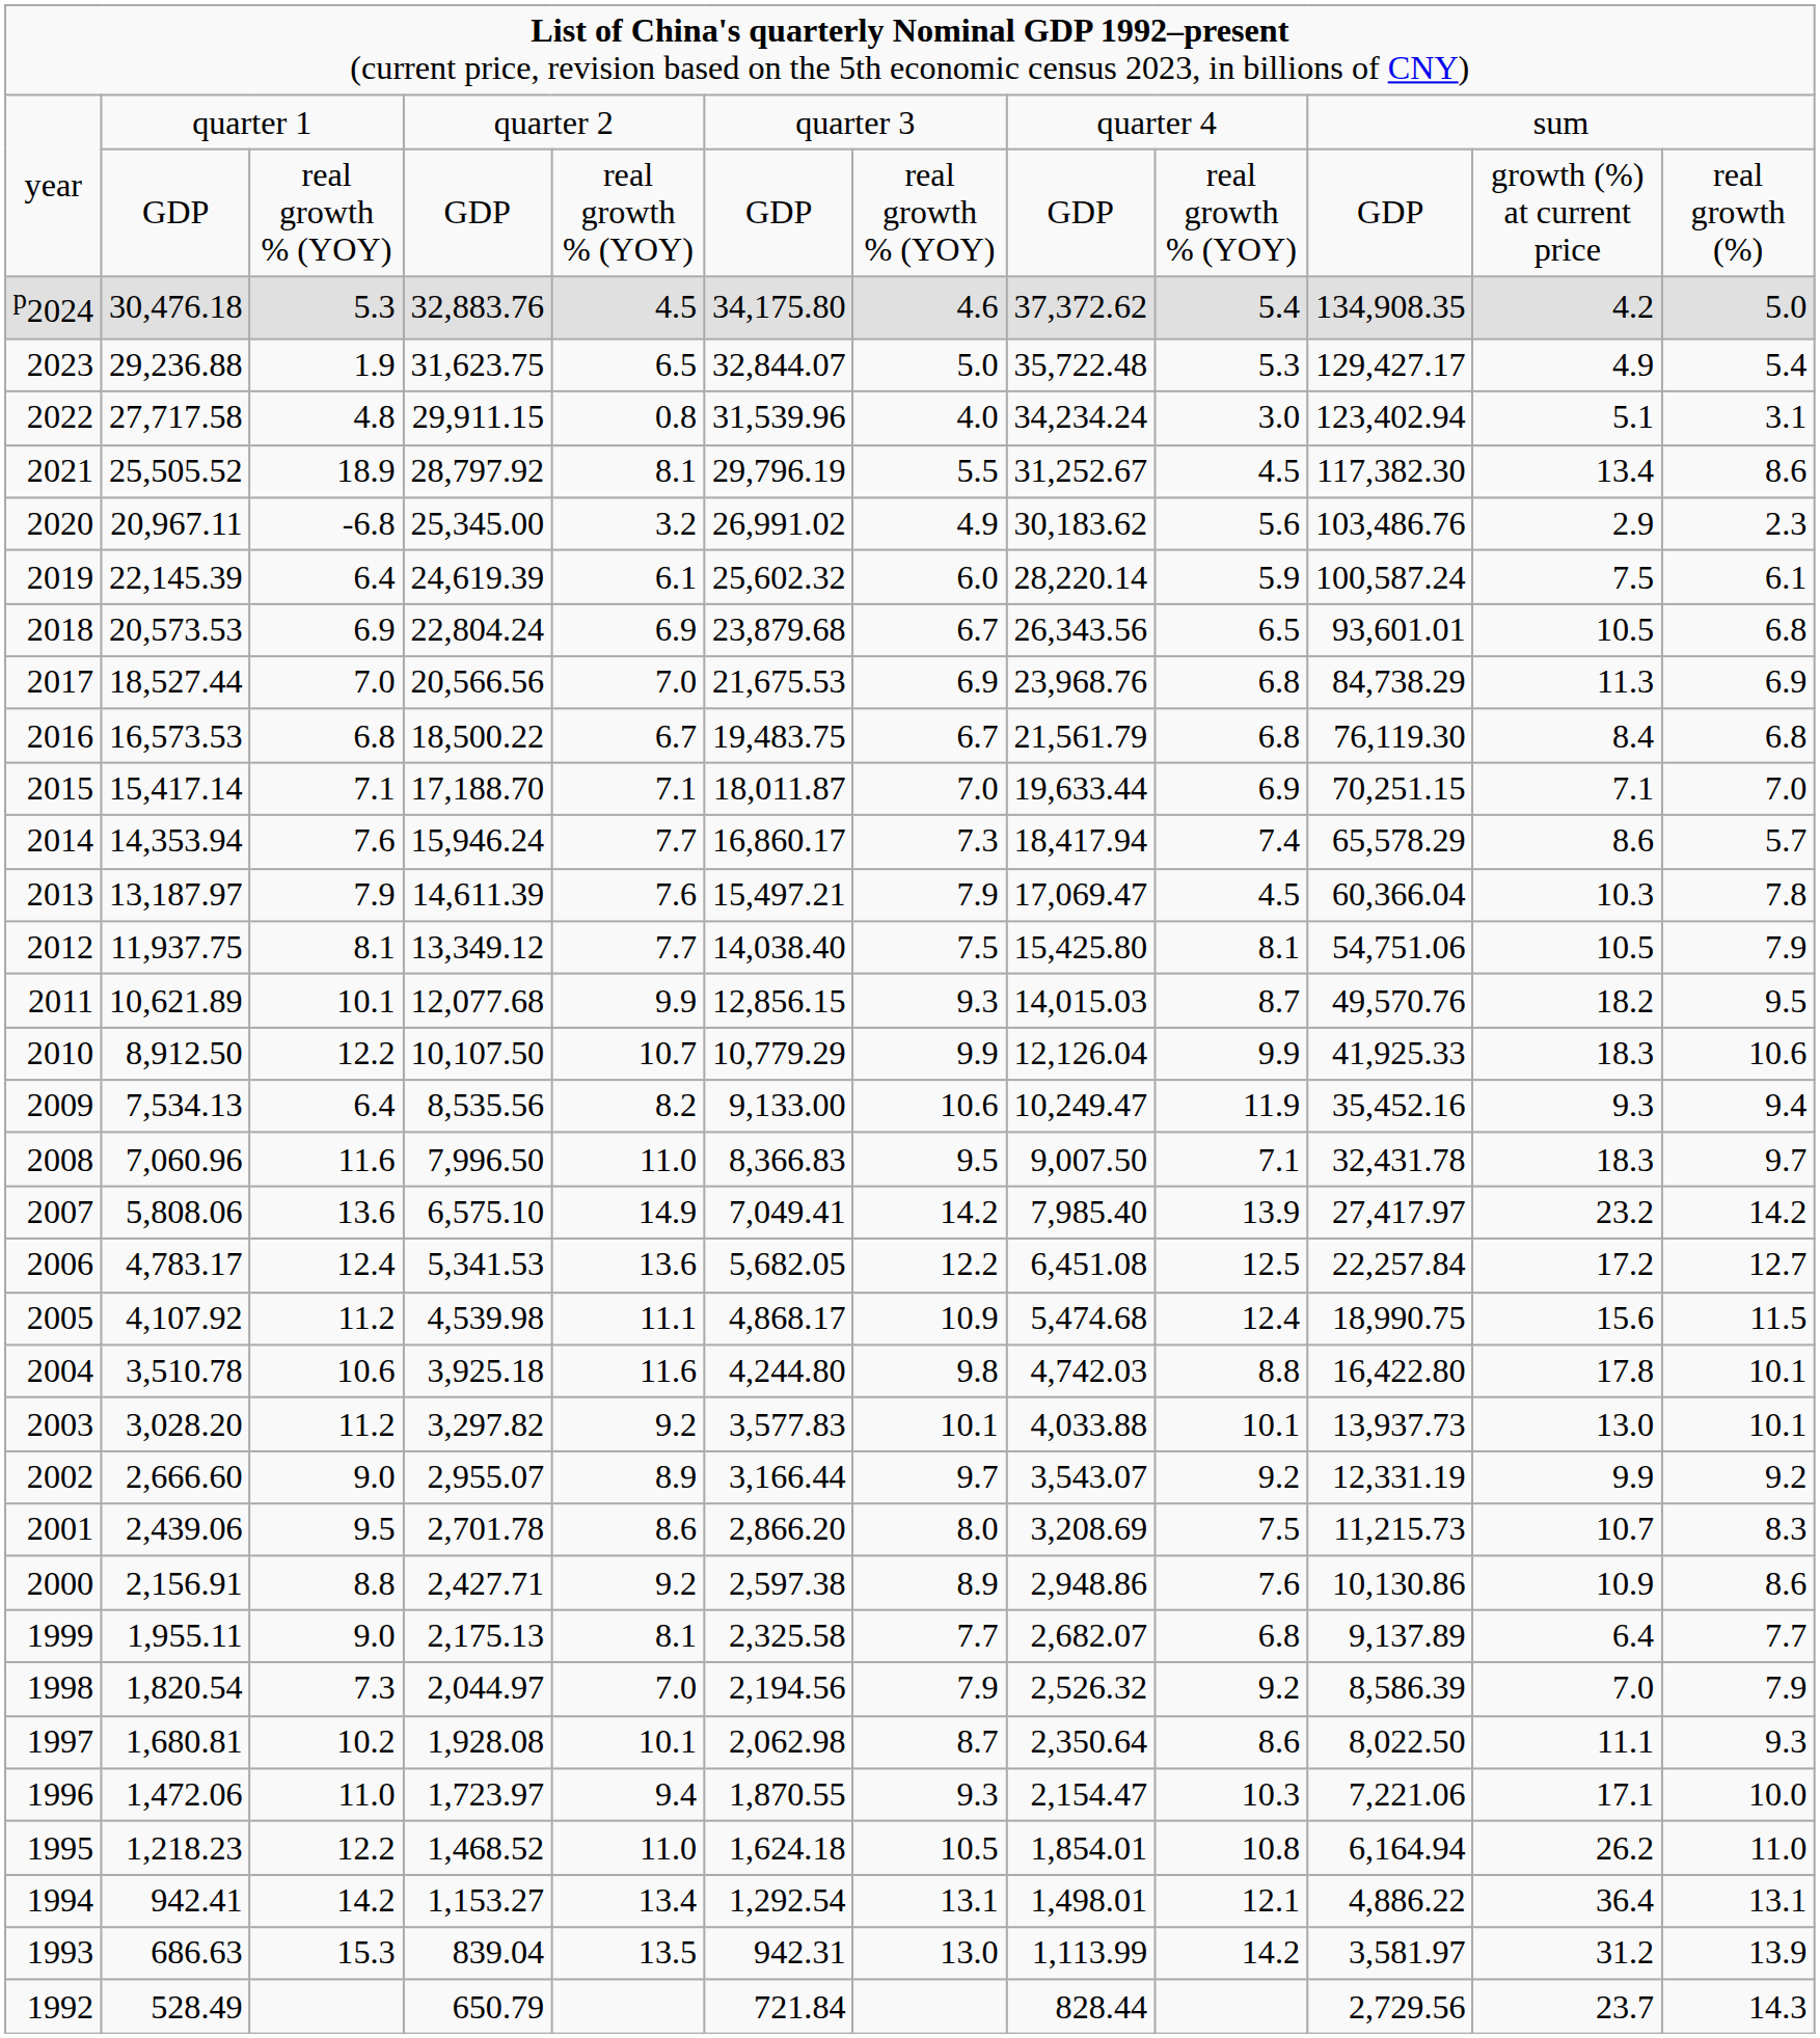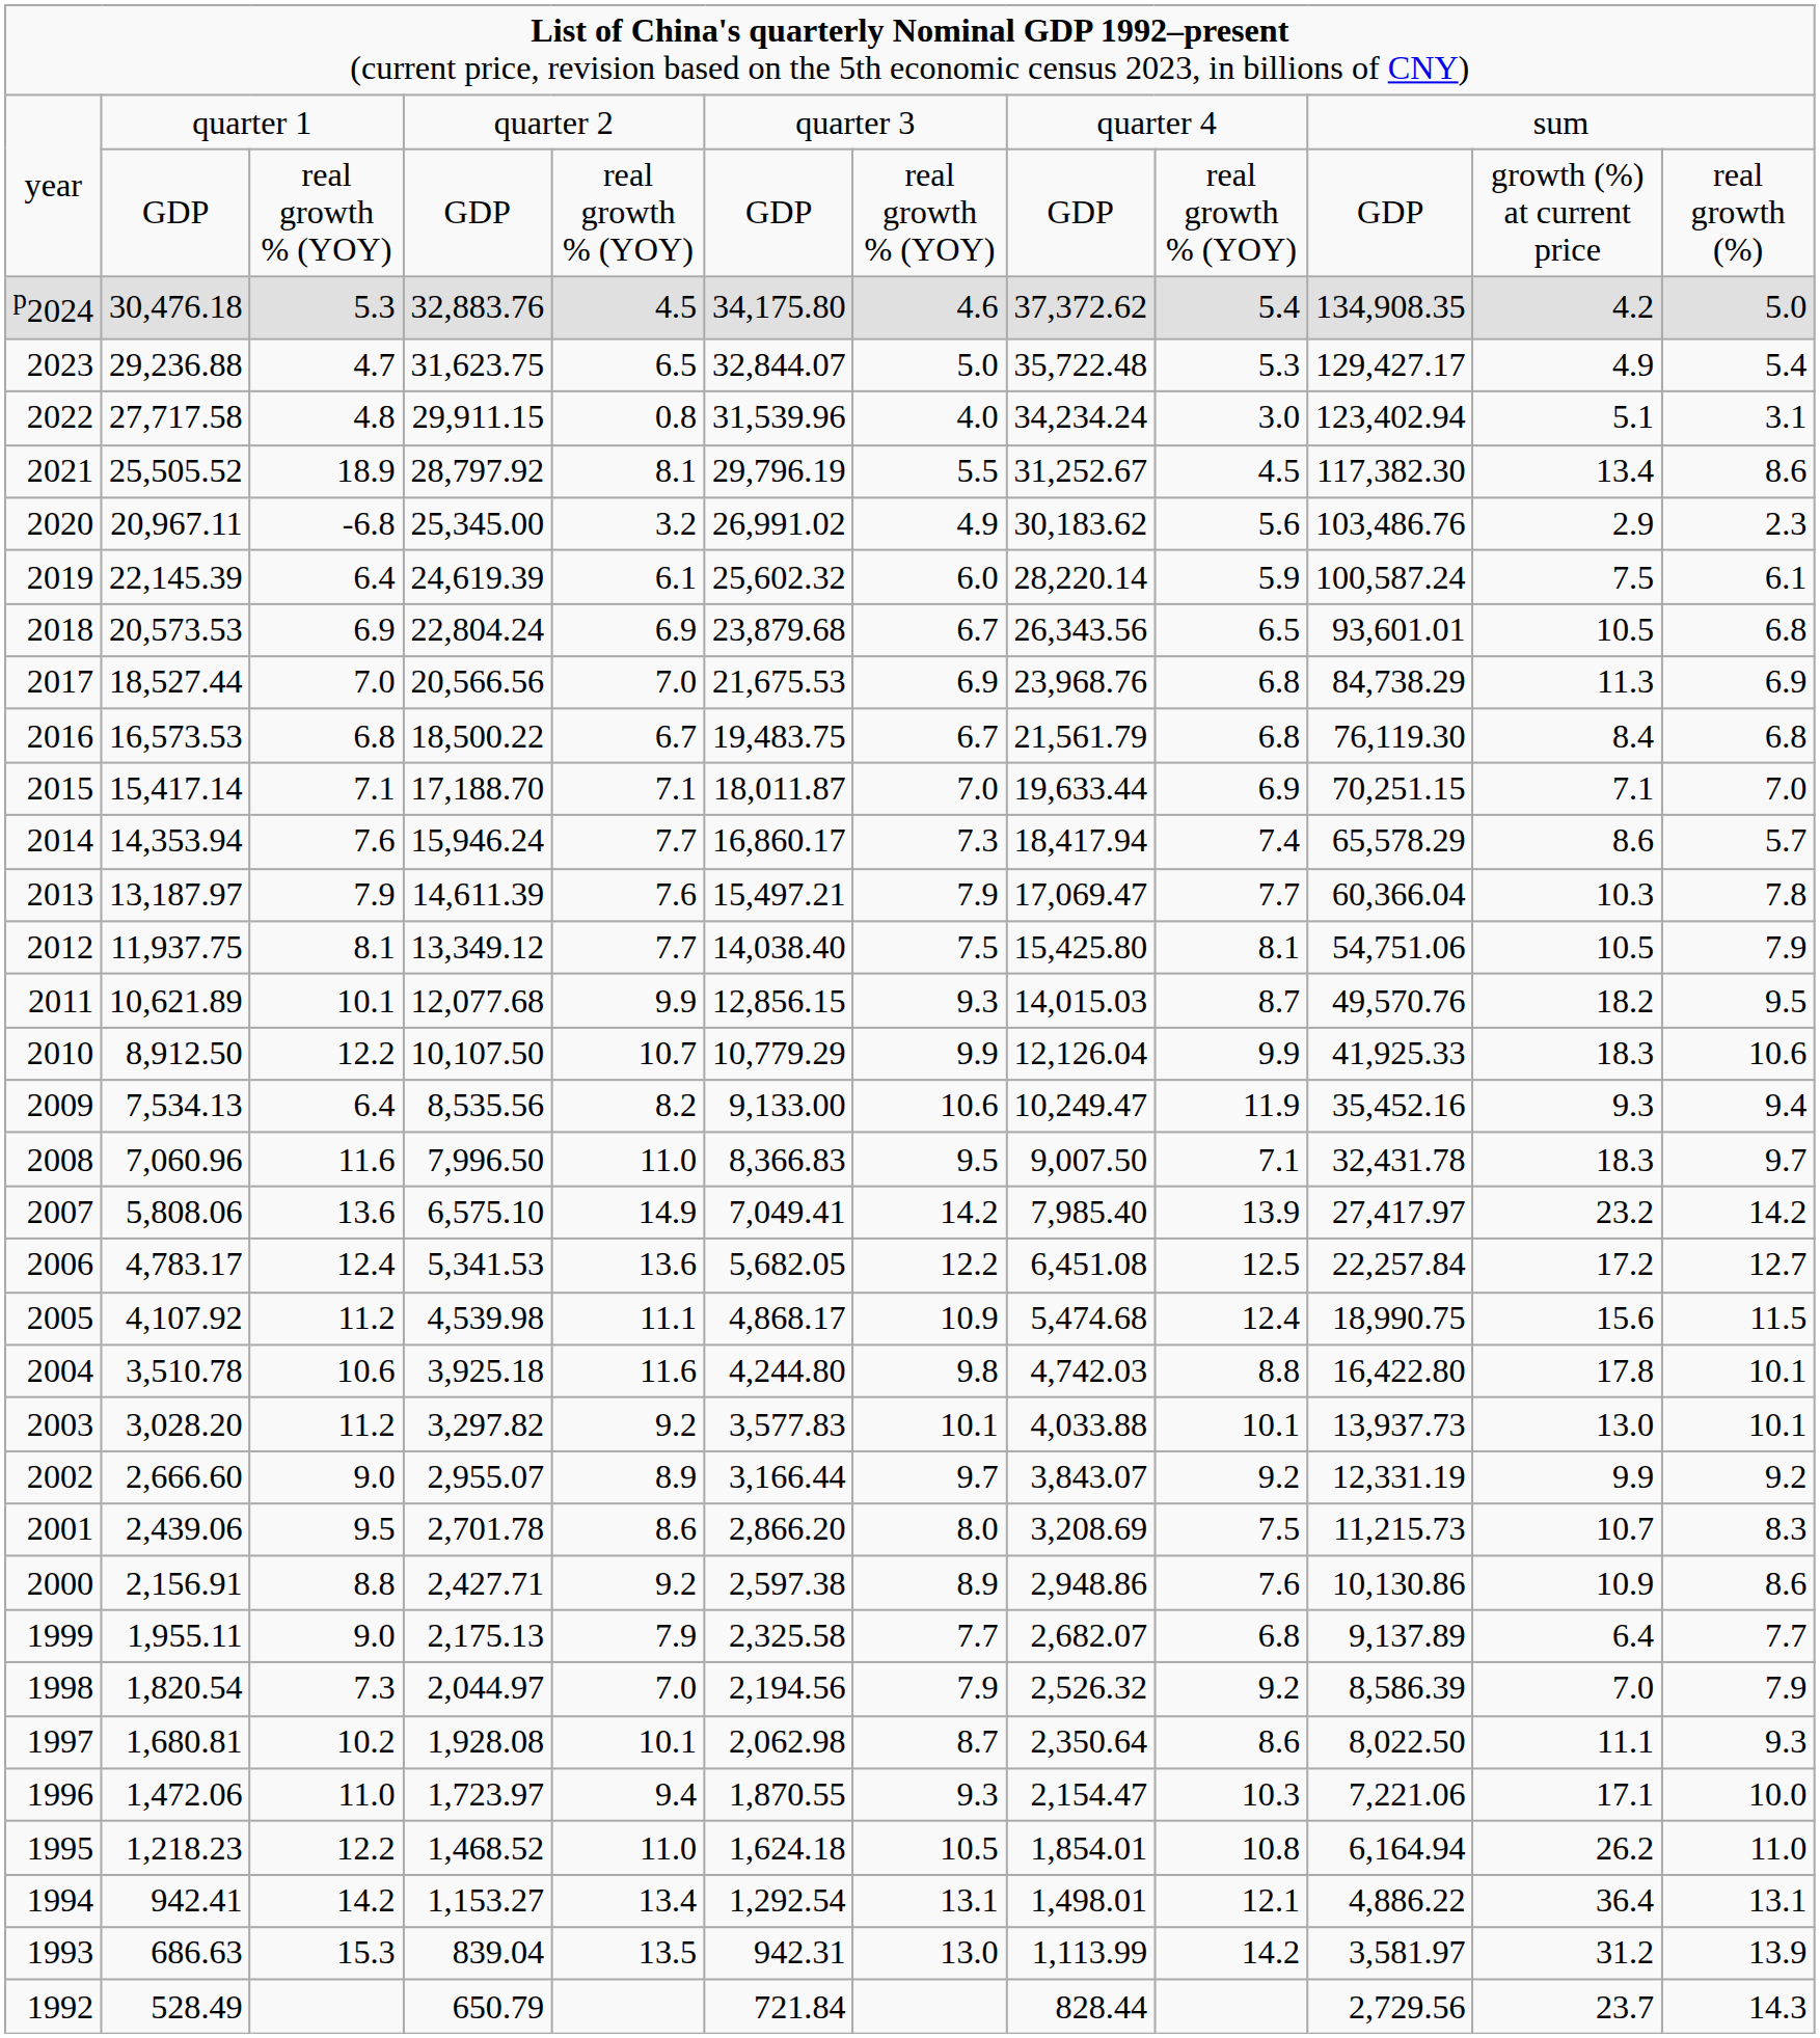 <table class=wikitable>
 <tr align=center>
 <td colspan=12><strong>List of China's quarterly  Nominal GDP 1992–present</strong> <br>(current price, revision based on the 5th economic census 2023, in billions of <a href='#'>CNY</a>) </td>
 </tr>
 <tr style="vertical-align:middle; text-align:center;">
 <td rowspan=2>year</td>
 <td colspan=2>quarter 1</td>
 <td colspan=2>quarter 2</td>
 <td colspan=2>quarter 3</td>
 <td colspan=2>quarter 4</td>
 <td colspan=3>sum</td>
 </tr>
 <tr align=center>
 <td>GDP</td>
 <td><span>real growth<br>% (YOY)</span></td>
 <td>GDP</td>
 <td><span>real growth<br>% (YOY)</span></td>
 <td>GDP</td>
 <td><span>real growth<br>% (YOY)</span></td>
 <td>GDP</td>
 <td><span>real growth<br>% (YOY)</span></td>
 <td>GDP</td>
 <td>growth (%)<br><span>at current price</span></td>
 <td><span>real growth</span><br>(%)</td>
 </tr>
 <tr style="text-align:right; background:#e0e0e0;">
 <td><sup>p</sup>2024</td>
 <td>30,476.18</td>
 <td>5.3</td>
 <td>32,883.76</td>
 <td>4.5</td>
 <td>34,175.80</td>
 <td>4.6</td>
 <td>37,372.62</td>
 <td>5.4</td>
 <td>134,908.35</td>
 <td>4.2</td>
 <td>5.0</td>
 </tr>
 <tr align=right>
 <td>2023</td>
 <td>29,236.88</td>
-<td>1.9</td>
+<td>4.7</td>
 <td>31,623.75</td>
 <td>6.5</td>
 <td>32,844.07</td>
 <td>5.0</td>
 <td>35,722.48</td>
 <td>5.3</td>
 <td>129,427.17</td>
 <td>4.9</td>
 <td>5.4</td>
 </tr>
 <tr align=right>
 <td>2022</td>
 <td>27,717.58</td>
 <td>4.8</td>
 <td>29,911.15</td>
 <td>0.8</td>
 <td>31,539.96</td>
 <td>4.0</td>
 <td>34,234.24</td>
 <td>3.0</td>
 <td>123,402.94</td>
 <td>5.1</td>
 <td>3.1</td>
 </tr>
 <tr align=right>
 <td>2021</td>
 <td>25,505.52</td>
 <td>18.9</td>
 <td>28,797.92</td>
 <td>8.1</td>
 <td>29,796.19</td>
 <td>5.5</td>
 <td>31,252.67</td>
 <td>4.5</td>
 <td>117,382.30</td>
 <td>13.4</td>
 <td>8.6</td>
 </tr>
 <tr align=right>
 <td>2020</td>
 <td>20,967.11</td>
 <td>-6.8</td>
 <td>25,345.00</td>
 <td>3.2</td>
 <td>26,991.02</td>
 <td>4.9</td>
 <td>30,183.62</td>
 <td>5.6</td>
 <td>103,486.76</td>
 <td>2.9</td>
 <td>2.3</td>
 </tr>
 <tr align=right>
 <td>2019</td>
 <td>22,145.39</td>
 <td>6.4</td>
 <td>24,619.39</td>
 <td>6.1</td>
 <td>25,602.32</td>
 <td>6.0</td>
 <td>28,220.14</td>
 <td>5.9</td>
 <td>100,587.24</td>
 <td>7.5</td>
 <td>6.1</td>
 </tr>
 <tr align=right>
 <td>2018</td>
 <td>20,573.53</td>
 <td>6.9</td>
 <td>22,804.24</td>
 <td>6.9</td>
 <td>23,879.68</td>
 <td>6.7</td>
 <td>26,343.56</td>
 <td>6.5</td>
 <td>93,601.01</td>
 <td>10.5</td>
 <td>6.8</td>
 </tr>
 <tr align=right>
 <td>2017</td>
 <td>18,527.44</td>
 <td>7.0</td>
 <td>20,566.56</td>
 <td>7.0</td>
 <td>21,675.53</td>
 <td>6.9</td>
 <td>23,968.76</td>
 <td>6.8</td>
 <td>84,738.29</td>
 <td>11.3</td>
 <td>6.9</td>
 </tr>
 <tr align=right>
 <td>2016</td>
 <td>16,573.53</td>
 <td>6.8</td>
 <td>18,500.22</td>
 <td>6.7</td>
 <td>19,483.75</td>
 <td>6.7</td>
 <td>21,561.79</td>
 <td>6.8</td>
 <td>76,119.30</td>
 <td>8.4</td>
 <td>6.8</td>
 </tr>
 <tr align=right>
 <td>2015</td>
 <td>15,417.14</td>
 <td>7.1</td>
 <td>17,188.70</td>
 <td>7.1</td>
 <td>18,011.87</td>
 <td>7.0</td>
 <td>19,633.44</td>
 <td>6.9</td>
 <td>70,251.15</td>
 <td>7.1</td>
 <td>7.0</td>
 </tr>
 <tr align=right>
 <td>2014</td>
 <td>14,353.94</td>
 <td>7.6</td>
 <td>15,946.24</td>
 <td>7.7</td>
 <td>16,860.17</td>
 <td>7.3</td>
 <td>18,417.94</td>
 <td>7.4</td>
 <td>65,578.29</td>
 <td>8.6</td>
 <td>5.7</td>
 </tr>
 <tr align=right>
 <td>2013</td>
 <td>13,187.97</td>
 <td>7.9</td>
 <td>14,611.39</td>
 <td>7.6</td>
 <td>15,497.21</td>
 <td>7.9</td>
 <td>17,069.47</td>
-<td>4.5</td>
+<td>7.7</td>
 <td>60,366.04</td>
 <td>10.3</td>
 <td>7.8</td>
 </tr>
 <tr align=right>
 <td>2012</td>
 <td>11,937.75</td>
 <td>8.1</td>
 <td>13,349.12</td>
 <td>7.7</td>
 <td>14,038.40</td>
 <td>7.5</td>
 <td>15,425.80</td>
 <td>8.1</td>
 <td>54,751.06</td>
 <td>10.5</td>
 <td>7.9</td>
 </tr>
 <tr align=right>
 <td>2011</td>
 <td>10,621.89</td>
 <td>10.1</td>
 <td>12,077.68</td>
 <td>9.9</td>
 <td>12,856.15</td>
 <td>9.3</td>
 <td>14,015.03</td>
 <td>8.7</td>
 <td>49,570.76</td>
 <td>18.2</td>
 <td>9.5</td>
 </tr>
 <tr align=right>
 <td>2010</td>
 <td>8,912.50</td>
 <td>12.2</td>
 <td>10,107.50</td>
 <td>10.7</td>
 <td>10,779.29</td>
 <td>9.9</td>
 <td>12,126.04</td>
 <td>9.9</td>
 <td>41,925.33</td>
 <td>18.3</td>
 <td>10.6</td>
 </tr>
 <tr align=right>
 <td>2009</td>
 <td>7,534.13</td>
 <td>6.4</td>
 <td>8,535.56</td>
 <td>8.2</td>
 <td>9,133.00</td>
 <td>10.6</td>
 <td>10,249.47</td>
 <td>11.9</td>
 <td>35,452.16</td>
 <td>9.3</td>
 <td>9.4</td>
 </tr>
 <tr align=right>
 <td>2008</td>
 <td>7,060.96</td>
 <td>11.6</td>
 <td>7,996.50</td>
 <td>11.0</td>
 <td>8,366.83</td>
 <td>9.5</td>
 <td>9,007.50</td>
 <td>7.1</td>
 <td>32,431.78</td>
 <td>18.3</td>
 <td>9.7</td>
 </tr>
 <tr align=right>
 <td>2007</td>
 <td>5,808.06</td>
 <td>13.6</td>
 <td>6,575.10</td>
 <td>14.9</td>
 <td>7,049.41</td>
 <td>14.2</td>
 <td>7,985.40</td>
 <td>13.9</td>
 <td>27,417.97</td>
 <td>23.2</td>
 <td>14.2</td>
 </tr>
 <tr align=right>
 <td>2006</td>
 <td>4,783.17</td>
 <td>12.4</td>
 <td>5,341.53</td>
 <td>13.6</td>
 <td>5,682.05</td>
 <td>12.2</td>
 <td>6,451.08</td>
 <td>12.5</td>
 <td>22,257.84</td>
 <td>17.2</td>
 <td>12.7</td>
 </tr>
 <tr align=right>
 <td>2005</td>
 <td>4,107.92</td>
 <td>11.2</td>
 <td>4,539.98</td>
 <td>11.1</td>
 <td>4,868.17</td>
 <td>10.9</td>
 <td>5,474.68</td>
 <td>12.4</td>
 <td>18,990.75</td>
 <td>15.6</td>
 <td>11.5</td>
 </tr>
 <tr align=right>
 <td>2004</td>
 <td>3,510.78</td>
 <td>10.6</td>
 <td>3,925.18</td>
 <td>11.6</td>
 <td>4,244.80</td>
 <td>9.8</td>
 <td>4,742.03</td>
 <td>8.8</td>
 <td>16,422.80</td>
 <td>17.8</td>
 <td>10.1</td>
 </tr>
 <tr align=right>
 <td>2003</td>
 <td>3,028.20</td>
 <td>11.2</td>
 <td>3,297.82</td>
 <td>9.2</td>
 <td>3,577.83</td>
 <td>10.1</td>
 <td>4,033.88</td>
 <td>10.1</td>
 <td>13,937.73</td>
 <td>13.0</td>
 <td>10.1</td>
 </tr>
 <tr align=right>
 <td>2002</td>
 <td>2,666.60</td>
 <td>9.0</td>
 <td>2,955.07</td>
 <td>8.9</td>
 <td>3,166.44</td>
 <td>9.7</td>
-<td>3,543.07</td>
+<td>3,843.07</td>
 <td>9.2</td>
 <td>12,331.19</td>
 <td>9.9</td>
 <td>9.2</td>
 </tr>
 <tr align=right>
 <td>2001</td>
 <td>2,439.06</td>
 <td>9.5</td>
 <td>2,701.78</td>
 <td>8.6</td>
 <td>2,866.20</td>
 <td>8.0</td>
 <td>3,208.69</td>
 <td>7.5</td>
 <td>11,215.73</td>
 <td>10.7</td>
 <td>8.3</td>
 </tr>
 <tr align=right>
 <td>2000</td>
 <td>2,156.91</td>
 <td>8.8</td>
 <td>2,427.71</td>
 <td>9.2</td>
 <td>2,597.38</td>
 <td>8.9</td>
 <td>2,948.86</td>
 <td>7.6</td>
 <td>10,130.86</td>
 <td>10.9</td>
 <td>8.6</td>
 </tr>
 <tr align=right>
 <td>1999</td>
 <td>1,955.11</td>
 <td>9.0</td>
 <td>2,175.13</td>
-<td>8.1</td>
+<td>7.9</td>
 <td>2,325.58</td>
 <td>7.7</td>
 <td>2,682.07</td>
 <td>6.8</td>
 <td>9,137.89</td>
 <td>6.4</td>
 <td>7.7</td>
 </tr>
 <tr align=right>
 <td>1998</td>
 <td>1,820.54</td>
 <td>7.3</td>
 <td>2,044.97</td>
 <td>7.0</td>
 <td>2,194.56</td>
 <td>7.9</td>
 <td>2,526.32</td>
 <td>9.2</td>
 <td>8,586.39</td>
 <td>7.0</td>
 <td>7.9</td>
 </tr>
 <tr align=right>
 <td>1997</td>
 <td>1,680.81</td>
 <td>10.2</td>
 <td>1,928.08</td>
 <td>10.1</td>
 <td>2,062.98</td>
 <td>8.7</td>
 <td>2,350.64</td>
 <td>8.6</td>
 <td>8,022.50</td>
 <td>11.1</td>
 <td>9.3</td>
 </tr>
 <tr align=right>
 <td>1996</td>
 <td>1,472.06</td>
 <td>11.0</td>
 <td>1,723.97</td>
 <td>9.4</td>
 <td>1,870.55</td>
 <td>9.3</td>
 <td>2,154.47</td>
 <td>10.3</td>
 <td>7,221.06</td>
 <td>17.1</td>
 <td>10.0</td>
 </tr>
 <tr align=right>
 <td>1995</td>
 <td>1,218.23</td>
 <td>12.2</td>
 <td>1,468.52</td>
 <td>11.0</td>
 <td>1,624.18</td>
 <td>10.5</td>
 <td>1,854.01</td>
 <td>10.8</td>
 <td>6,164.94</td>
 <td>26.2</td>
 <td>11.0</td>
 </tr>
 <tr align=right>
 <td>1994</td>
 <td>942.41</td>
 <td>14.2</td>
 <td>1,153.27</td>
 <td>13.4</td>
 <td>1,292.54</td>
 <td>13.1</td>
 <td>1,498.01</td>
 <td>12.1</td>
 <td>4,886.22</td>
 <td>36.4</td>
 <td>13.1</td>
 </tr>
 <tr align=right>
 <td>1993</td>
 <td>686.63</td>
 <td>15.3</td>
 <td>839.04</td>
 <td>13.5</td>
 <td>942.31</td>
 <td>13.0</td>
 <td>1,113.99</td>
 <td>14.2</td>
 <td>3,581.97</td>
 <td>31.2</td>
 <td>13.9</td>
 </tr>
 <tr align=right>
 <td>1992</td>
 <td>528.49</td>
 <td></td>
 <td>650.79</td>
 <td></td>
 <td>721.84</td>
 <td></td>
 <td>828.44</td>
 <td></td>
 <td>2,729.56</td>
 <td>23.7</td>
 <td>14.3</td>
 </tr>
 </table>
